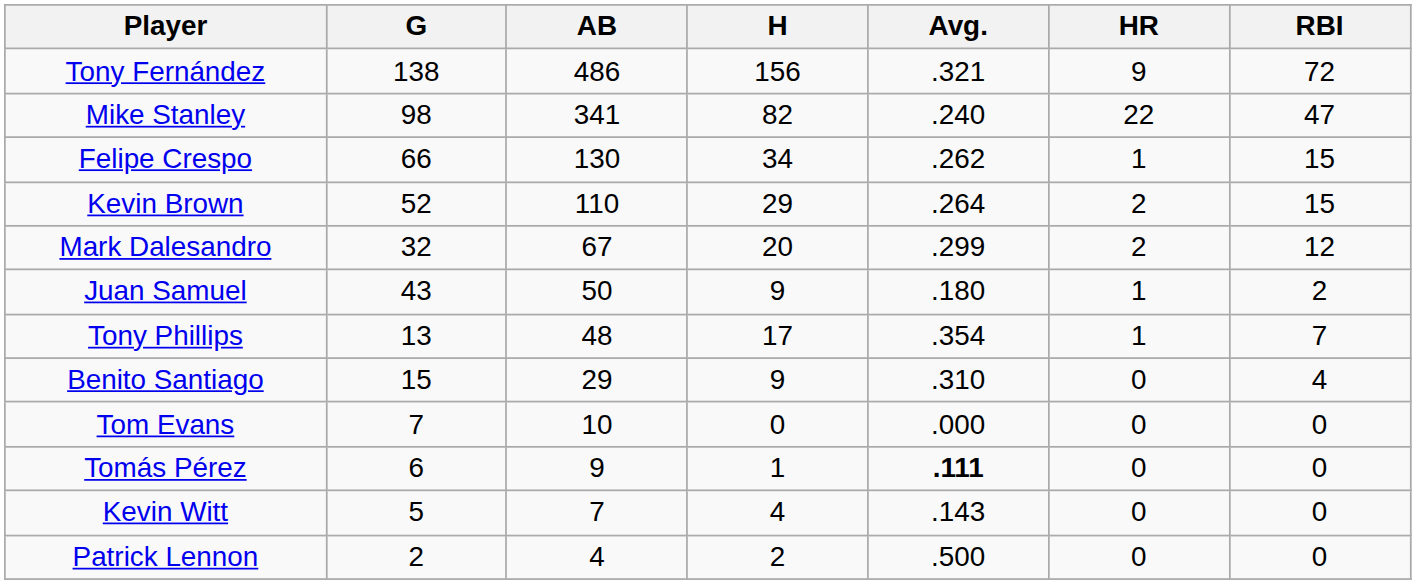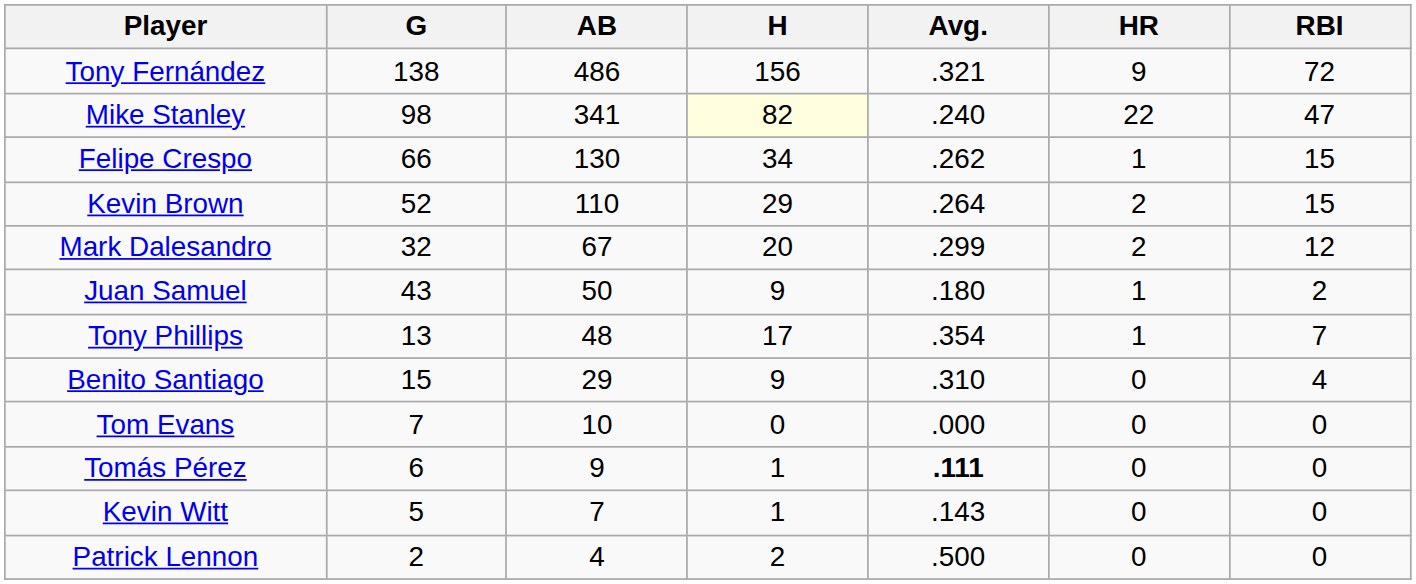 <table class="wikitable sortable">
 <tr>
 <th bgcolor="#DDDDFF" width="16%">Player</th>
 <th bgcolor="#DDDDFF" width="9%">G</th>
 <th bgcolor="#DDDDFF" width="9%">AB</th>
 <th bgcolor="#DDDDFF" width="9%">H</th>
 <th bgcolor="#DDDDFF" width="9%">Avg.</th>
 <th bgcolor="#DDDDFF" width="9%">HR</th>
 <th bgcolor="#DDDDFF" width="9%">RBI</th>
 </tr>
 <tr align="center">
 <td><a href='#'>Tony Fernández</a></td>
 <td>138</td>
 <td>486</td>
 <td>156</td>
 <td>.321</td>
 <td>9</td>
 <td>72</td>
 </tr>
 <tr align=center>
 <td><a href='#'>Mike Stanley</a></td>
 <td>98</td>
 <td>341</td>
-<td>82</td>
+<td style="background: lightyellow;">82</td>
 <td>.240</td>
 <td>22</td>
 <td>47</td>
 </tr>
 <tr align=center>
 <td><a href='#'>Felipe Crespo</a></td>
 <td>66</td>
 <td>130</td>
 <td>34</td>
 <td>.262</td>
 <td>1</td>
 <td>15</td>
 </tr>
 <tr align=center>
 <td><a href='#'>Kevin Brown</a></td>
 <td>52</td>
 <td>110</td>
 <td>29</td>
 <td>.264</td>
 <td>2</td>
 <td>15</td>
 </tr>
 <tr align=center>
 <td><a href='#'>Mark Dalesandro</a></td>
 <td>32</td>
 <td>67</td>
 <td>20</td>
 <td>.299</td>
 <td>2</td>
 <td>12</td>
 </tr>
 <tr align=center>
 <td><a href='#'>Juan Samuel</a></td>
 <td>43</td>
 <td>50</td>
 <td>9</td>
 <td>.180</td>
 <td>1</td>
 <td>2</td>
 </tr>
 <tr align=center>
 <td><a href='#'>Tony Phillips</a></td>
 <td>13</td>
 <td>48</td>
 <td>17</td>
 <td>.354</td>
 <td>1</td>
 <td>7</td>
 </tr>
 <tr align=center>
 <td><a href='#'>Benito Santiago</a></td>
 <td>15</td>
 <td>29</td>
 <td>9</td>
 <td>.310</td>
 <td>0</td>
 <td>4</td>
 </tr>
 <tr align=center>
 <td><a href='#'>Tom Evans</a></td>
 <td>7</td>
 <td>10</td>
 <td>0</td>
 <td>.000</td>
 <td>0</td>
 <td>0</td>
 </tr>
 <tr align=center>
 <td><a href='#'>Tomás Pérez</a></td>
 <td>6</td>
 <td>9</td>
 <td>1</td>
 <td><strong>.111</strong></td>
 <td>0</td>
 <td>0</td>
 </tr>
 <tr align=center>
 <td><a href='#'>Kevin Witt</a></td>
 <td>5</td>
 <td>7</td>
-<td>4</td>
+<td>1</td>
 <td>.143</td>
 <td>0</td>
 <td>0</td>
 </tr>
 <tr align=center>
 <td><a href='#'>Patrick Lennon</a></td>
 <td>2</td>
 <td>4</td>
 <td>2</td>
 <td>.500</td>
 <td>0</td>
 <td>0</td>
 </tr>
 </table>
